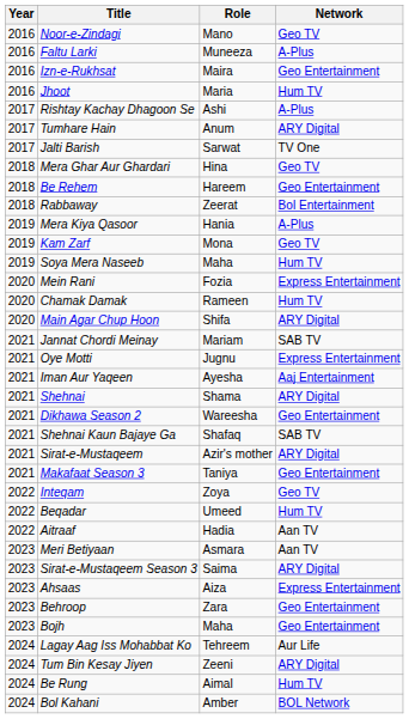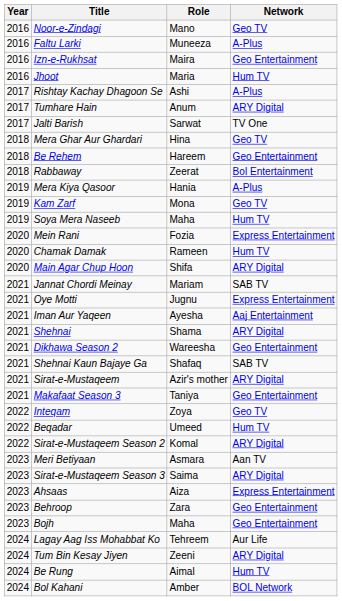 <table class="wikitable sortable plainrowheaders">
 <tr style="text-align:center;">
 <th scope="col">Year</th>
 <th scope="col">Title</th>
 <th scope="col">Role</th>
 <th scope="col">Network</th>
 </tr>
 <tr>
 <td>2016</td>
 <td><em><a href='#'>Noor-e-Zindagi</a></em></td>
 <td>Mano</td>
 <td><a href='#'>Geo TV</a></td>
 </tr>
 <tr>
 <td>2016</td>
 <td><em><a href='#'>Faltu Larki</a></em></td>
 <td>Muneeza</td>
 <td><a href='#'>A-Plus</a></td>
 </tr>
 <tr>
 <td>2016</td>
 <td><em><a href='#'>Izn-e-Rukhsat</a></em></td>
 <td>Maira</td>
 <td><a href='#'>Geo Entertainment</a></td>
 </tr>
 <tr>
 <td>2016</td>
 <td><em><a href='#'>Jhoot</a></em></td>
 <td>Maria</td>
 <td><a href='#'>Hum TV</a></td>
 </tr>
 <tr>
 <td>2017</td>
 <td><em>Rishtay Kachay Dhagoon Se</em></td>
 <td>Ashi</td>
 <td><a href='#'>A-Plus</a></td>
 </tr>
 <tr>
 <td>2017</td>
 <td><em>Tumhare Hain</em></td>
 <td>Anum</td>
 <td><a href='#'>ARY Digital</a></td>
 </tr>
 <tr>
 <td>2017</td>
 <td><em>Jalti Barish</em></td>
 <td>Sarwat</td>
 <td>TV One</td>
 </tr>
 <tr>
 <td>2018</td>
 <td><em> Mera Ghar Aur Ghardari</em></td>
 <td>Hina</td>
 <td><a href='#'>Geo TV</a></td>
 </tr>
 <tr>
 <td>2018</td>
 <td><em><a href='#'>Be Rehem</a></em></td>
 <td>Hareem</td>
 <td><a href='#'>Geo Entertainment</a></td>
 </tr>
 <tr>
 <td>2018</td>
 <td><em>Rabbaway</em></td>
 <td>Zeerat</td>
 <td><a href='#'>Bol Entertainment</a></td>
 </tr>
 <tr>
 <td>2019</td>
 <td><em>Mera Kiya Qasoor</em></td>
 <td>Hania</td>
 <td><a href='#'>A-Plus</a></td>
 </tr>
 <tr>
 <td>2019</td>
 <td><em><a href='#'>Kam Zarf</a></em></td>
 <td>Mona</td>
 <td><a href='#'>Geo TV</a></td>
 </tr>
 <tr>
 <td>2019</td>
 <td><em>Soya Mera Naseeb</em></td>
 <td>Maha</td>
 <td><a href='#'>Hum TV</a></td>
 </tr>
 <tr>
 <td>2020</td>
 <td><em>Mein Rani</em></td>
 <td>Fozia</td>
 <td><a href='#'>Express Entertainment</a></td>
 </tr>
 <tr>
 <td>2020</td>
 <td><em>Chamak Damak</em></td>
 <td>Rameen</td>
 <td><a href='#'>Hum TV</a></td>
 </tr>
 <tr>
 <td>2020</td>
 <td><em><a href='#'>Main Agar Chup Hoon</a></em></td>
 <td>Shifa</td>
 <td><a href='#'>ARY Digital</a></td>
 </tr>
 <tr>
 <td>2021</td>
 <td><em>Jannat Chordi Meinay</em></td>
 <td>Mariam</td>
 <td>SAB TV</td>
 </tr>
 <tr>
 <td>2021</td>
 <td><em>Oye Motti</em></td>
 <td>Jugnu</td>
 <td><a href='#'>Express Entertainment</a></td>
 </tr>
 <tr>
 <td>2021</td>
 <td><em>Iman Aur Yaqeen</em></td>
 <td>Ayesha</td>
 <td><a href='#'>Aaj Entertainment</a></td>
 </tr>
 <tr>
 <td>2021</td>
 <td><em><a href='#'>Shehnai</a></em></td>
 <td>Shama</td>
 <td><a href='#'>ARY Digital</a></td>
 </tr>
 <tr>
 <td>2021</td>
 <td><em><a href='#'>Dikhawa Season 2</a></em></td>
 <td>Wareesha</td>
 <td><a href='#'>Geo Entertainment</a></td>
 </tr>
 <tr>
 <td>2021</td>
 <td><em>Shehnai Kaun Bajaye Ga</em></td>
 <td>Shafaq</td>
 <td>SAB TV</td>
 </tr>
 <tr>
 <td>2021</td>
 <td><em>Sirat-e-Mustaqeem</em></td>
 <td>Azir's mother</td>
 <td><a href='#'>ARY Digital</a></td>
 </tr>
 <tr>
 <td>2021</td>
 <td><em><a href='#'>Makafaat Season 3</a></em></td>
 <td>Taniya</td>
 <td><a href='#'>Geo Entertainment</a></td>
 </tr>
 <tr>
 <td>2022</td>
 <td><em><a href='#'>Inteqam</a></em></td>
 <td>Zoya</td>
 <td><a href='#'>Geo TV</a></td>
 </tr>
 <tr>
 <td>2022</td>
 <td><em>Beqadar</em></td>
 <td>Umeed</td>
 <td><a href='#'>Hum TV</a></td>
 </tr>
 <tr>
 <td>2022</td>
-<td><em>Aitraaf</em></td>
-<td>Hadia</td>
-<td>Aan TV</td>
+<td><em>Sirat-e-Mustaqeem Season 2</em></td>
+<td>Komal</td>
+<td><a href='#'>ARY Digital</a></td>
 </tr>
 <tr>
 <td>2023</td>
 <td><em>Meri Betiyaan</em></td>
 <td>Asmara</td>
 <td>Aan TV</td>
 </tr>
 <tr>
 <td>2023</td>
 <td><em>Sirat-e-Mustaqeem Season 3</em></td>
 <td>Saima</td>
 <td><a href='#'>ARY Digital</a></td>
 </tr>
 <tr>
 <td>2023</td>
 <td><em>Ahsaas</em></td>
 <td>Aiza</td>
 <td><a href='#'>Express Entertainment</a></td>
 </tr>
 <tr>
 <td>2023</td>
 <td><em>Behroop</em></td>
 <td>Zara</td>
 <td><a href='#'>Geo Entertainment</a></td>
 </tr>
 <tr>
 <td>2023</td>
 <td><em>Bojh</em></td>
 <td>Maha</td>
 <td><a href='#'>Geo Entertainment</a></td>
 </tr>
 <tr>
 <td>2024</td>
 <td><em>Lagay Aag Iss Mohabbat Ko</em></td>
 <td>Tehreem</td>
 <td>Aur Life</td>
 </tr>
 <tr>
 <td>2024</td>
 <td><em>Tum Bin Kesay Jiyen</em></td>
 <td>Zeeni</td>
 <td><a href='#'>ARY Digital</a></td>
 </tr>
 <tr>
 <td>2024</td>
 <td><em>Be Rung</em></td>
 <td>Aimal</td>
 <td><a href='#'>Hum TV</a></td>
 </tr>
 <tr>
 <td>2024</td>
 <td><em>Bol Kahani</em></td>
 <td>Amber</td>
 <td><a href='#'>BOL Network</a></td>
 </tr>
 </table>
